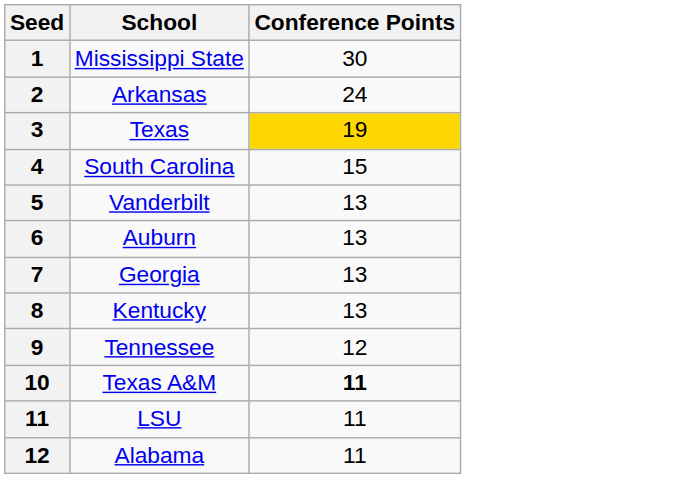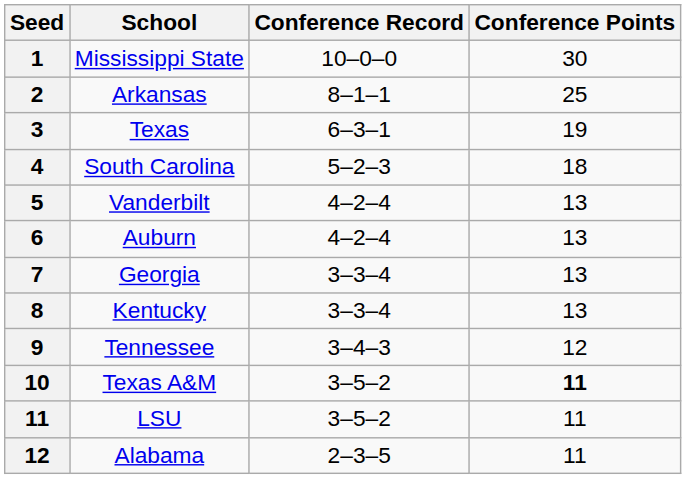 <table class="wikitable sortable" style="text-align:center">
 <tr>
 <th scope="col">Seed</th>
 <th scope="col">School</th>
+<th scope="col">Conference Record</th>
 <th scope="col">Conference Points</th>
 </tr>
 <tr>
 <th scope="row">1</th>
 <td><a href='#'>Mississippi State</a></td>
+<td>10–0–0</td>
 <td>30</td>
 </tr>
 <tr>
 <th scope="row">2</th>
 <td><a href='#'>Arkansas</a></td>
-<td>24</td>
+<td>8–1–1</td>
+<td>25</td>
 </tr>
 <tr>
 <th scope="row">3</th>
 <td><a href='#'>Texas</a></td>
-<td style="background: gold;">19</td>
+<td>6–3–1</td>
+<td>19</td>
 </tr>
 <tr>
 <th scope="row">4</th>
 <td><a href='#'>South Carolina</a></td>
-<td>15</td>
+<td>5–2–3</td>
+<td>18</td>
 </tr>
 <tr>
 <th scope="row">5</th>
 <td><a href='#'>Vanderbilt</a></td>
+<td>4–2–4</td>
 <td>13</td>
 </tr>
 <tr>
 <th scope="row">6</th>
 <td><a href='#'>Auburn</a></td>
+<td>4–2–4</td>
 <td>13</td>
 </tr>
 <tr>
 <th scope="row">7</th>
 <td><a href='#'>Georgia</a></td>
+<td>3–3–4</td>
 <td>13</td>
 </tr>
 <tr>
 <th scope="row">8</th>
 <td><a href='#'>Kentucky</a></td>
+<td>3–3–4</td>
 <td>13</td>
 </tr>
 <tr>
 <th scope="row">9</th>
 <td><a href='#'>Tennessee</a></td>
+<td>3–4–3</td>
 <td>12</td>
 </tr>
 <tr>
 <th scope="row">10</th>
 <td><a href='#'>Texas A&M</a></td>
+<td>3–5–2</td>
 <td><strong>11</strong></td>
 </tr>
 <tr>
 <th scope="row">11</th>
 <td><a href='#'>LSU</a></td>
+<td>3–5–2</td>
 <td>11</td>
 </tr>
 <tr>
 <th scope="row">12</th>
 <td><a href='#'>Alabama</a></td>
+<td>2–3–5</td>
 <td>11</td>
 </tr>
 </table>
